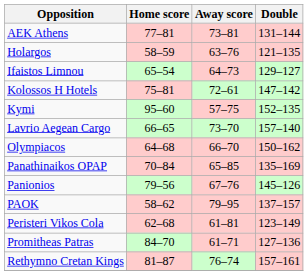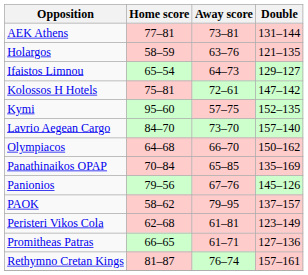 <table class="wikitable" style="text-align: center;">
 <tr>
 <th>Opposition</th>
 <th>Home score</th>
 <th>Away score</th>
 <th>Double</th>
 </tr>
 <tr>
 <td align="left"><a href='#'>AEK Athens</a></td>
 <td bgcolor=#fcc>77–81</td>
 <td bgcolor=#fcc>73–81</td>
 <td bgcolor=#fcc>131–144</td>
 </tr>
 <tr>
 <td align="left"><a href='#'>Holargos</a></td>
 <td bgcolor=#fcc>58–59</td>
 <td bgcolor=#fcc>63–76</td>
 <td bgcolor=#fcc>121–135</td>
 </tr>
 <tr>
 <td align="left"><a href='#'>Ifaistos Limnou</a></td>
 <td bgcolor=#cfc>65–54</td>
 <td bgcolor=#fcc>64–73</td>
 <td bgcolor=#cfc>129–127</td>
 </tr>
 <tr>
 <td align="left"><a href='#'>Kolossos H Hotels</a></td>
 <td bgcolor=#fcc>75–81</td>
 <td bgcolor=#cfc>72–61</td>
 <td bgcolor=#cfc>147–142</td>
 </tr>
 <tr>
 <td align="left"><a href='#'>Kymi</a></td>
 <td bgcolor=#cfc>95–60</td>
 <td bgcolor=#fcc>57–75</td>
 <td bgcolor=#cfc>152–135</td>
 </tr>
 <tr>
 <td align="left"><a href='#'>Lavrio Aegean Cargo</a></td>
-<td bgcolor=#cfc>66–65</td>
+<td bgcolor=#cfc>84–70</td>
 <td bgcolor=#cfc>73–70</td>
 <td bgcolor=#cfc>157–140</td>
 </tr>
 <tr>
 <td align="left"><a href='#'>Olympiacos</a></td>
 <td bgcolor=#fcc>64–68</td>
 <td bgcolor=#fcc>66–70</td>
 <td bgcolor=#fcc>150–162</td>
 </tr>
 <tr>
 <td align="left"><a href='#'>Panathinaikos OPAP</a></td>
 <td bgcolor=#fcc>70–84</td>
 <td bgcolor=#fcc>65–85</td>
 <td bgcolor=#fcc>135–169</td>
 </tr>
 <tr>
 <td align="left"><a href='#'>Panionios</a></td>
 <td bgcolor=#cfc>79–56</td>
 <td bgcolor=#fcc>67–76</td>
 <td bgcolor=#cfc>145–126</td>
 </tr>
 <tr>
 <td align="left"><a href='#'>PAOK</a></td>
 <td bgcolor=#fcc>58–62</td>
 <td bgcolor=#fcc>79–95</td>
 <td bgcolor=#fcc>137–157</td>
 </tr>
 <tr>
 <td align="left"><a href='#'>Peristeri Vikos Cola</a></td>
 <td bgcolor=#fcc>62–68</td>
 <td bgcolor=#fcc>61–81</td>
 <td bgcolor=#fcc>123–149</td>
 </tr>
 <tr>
 <td align="left"><a href='#'>Promitheas Patras</a></td>
-<td bgcolor=#cfc>84–70</td>
+<td bgcolor=#cfc>66–65</td>
 <td bgcolor=#fcc>61–71</td>
 <td bgcolor=#fcc>127–136</td>
 </tr>
 <tr>
 <td align="left"><a href='#'>Rethymno Cretan Kings</a></td>
 <td bgcolor=#fcc>81–87</td>
 <td bgcolor=#cfc>76–74</td>
 <td bgcolor=#fcc>157–161</td>
 </tr>
 <tr>
 </tr>
 </table>
